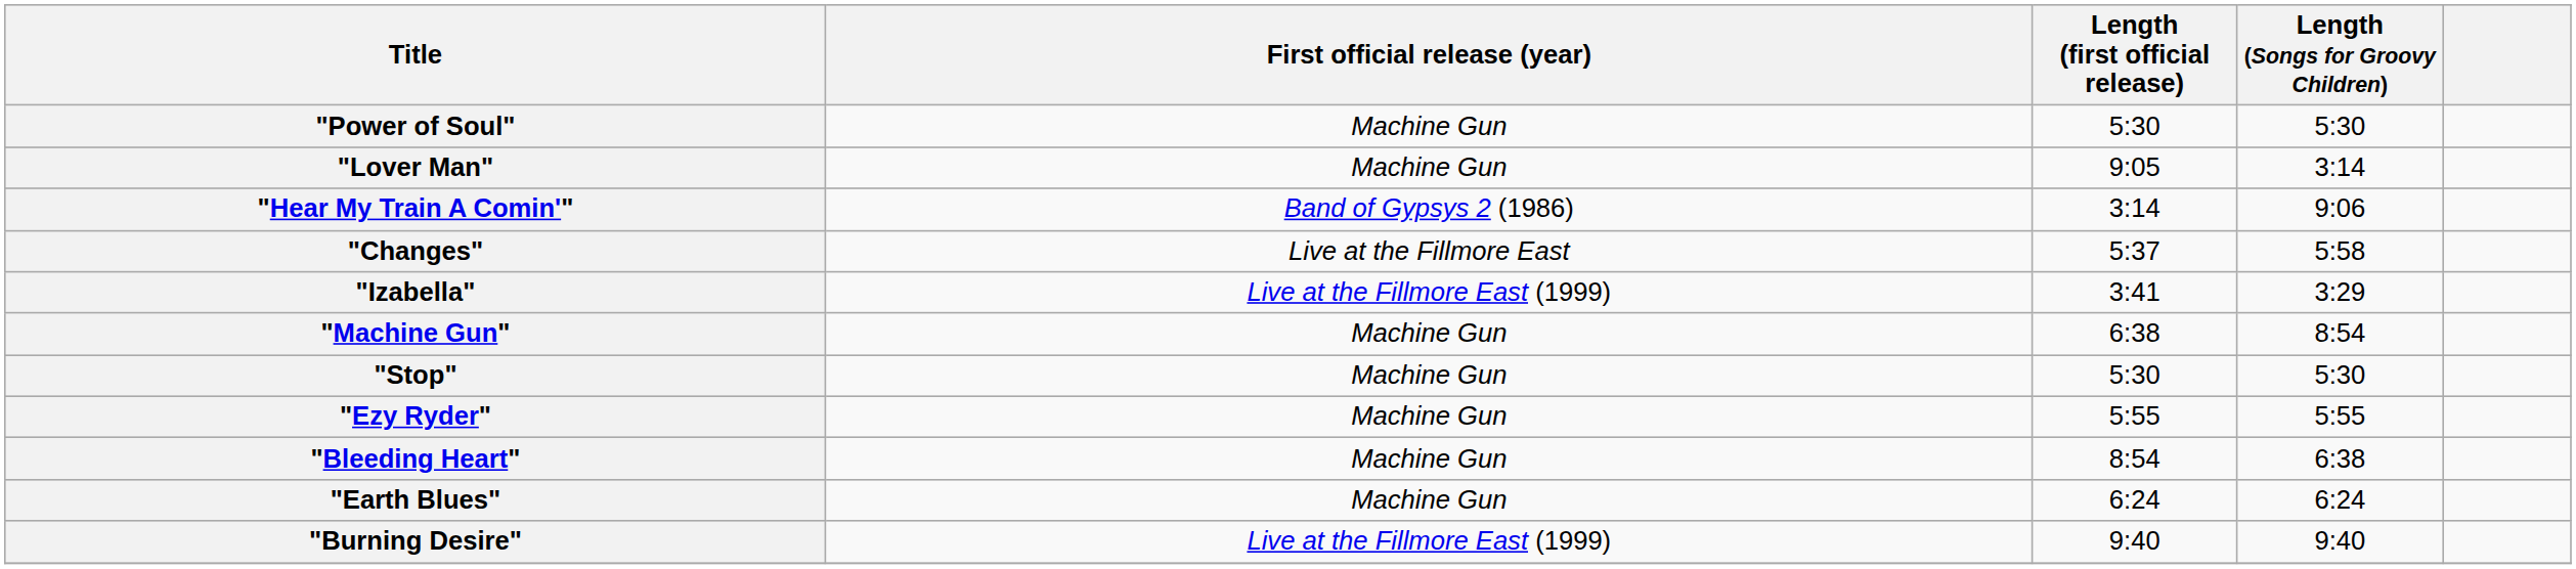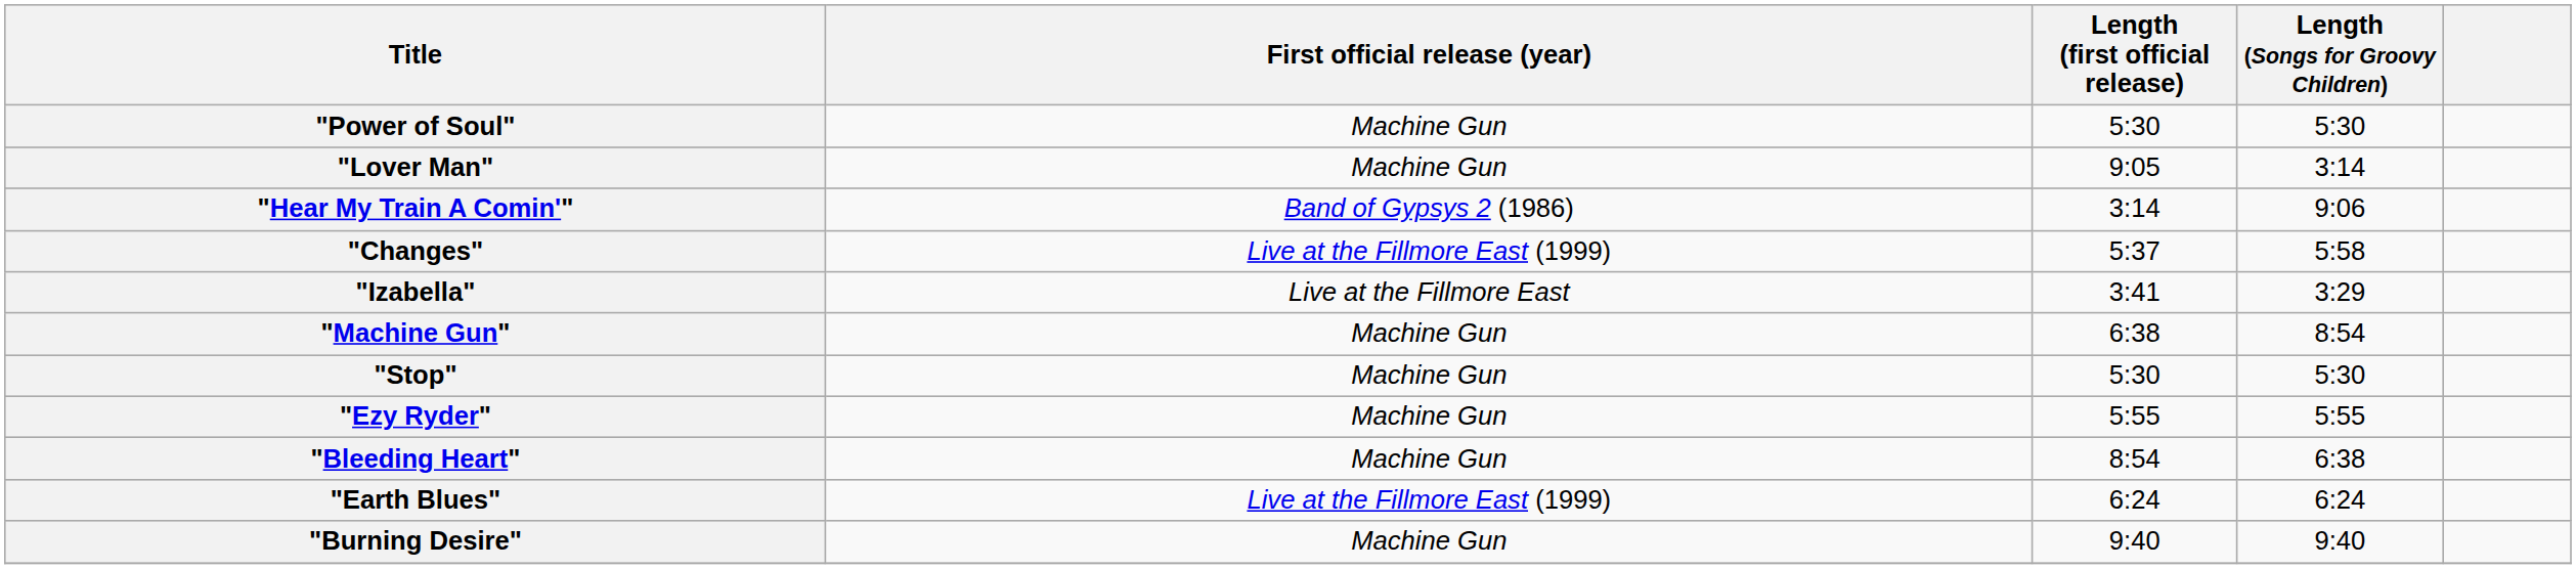 <table class="wikitable sortable plainrowheaders" style="text-align:center;">
 <tr>
 <th scope="col" width=32%>Title</th>
 <th scope="col" width=47%>First official release (year)</th>
 <th scope="col" width=8%>Length<br>(first official release)</th>
 <th scope="col" width=8%>Length<br><small>(<em>Songs for Groovy Children</em>)</small></th>
 <th scope="col"  width=5% class="unsortable"></th>
 </tr>
 <tr>
 <th scope="row">"Power of Soul"</th>
 <td><em>Machine Gun</em></td>
 <td>5:30</td>
 <td>5:30</td>
 <td></td>
 </tr>
 <tr>
 <th scope="row">"Lover Man"</th>
 <td><em>Machine Gun</em></td>
 <td>9:05</td>
 <td>3:14</td>
 <td></td>
 </tr>
 <tr>
 <th scope="row">"<a href='#'>Hear My Train A Comin'</a>"</th>
 <td><em><a href='#'>Band of Gypsys 2</a></em> (1986)</td>
 <td>3:14</td>
 <td>9:06</td>
 <td></td>
 </tr>
 <tr>
 <th scope="row">"Changes"</th>
-<td><em>Live at the Fillmore East</em></td>
+<td><em><a href='#'>Live at the Fillmore East</a></em> (1999)</td>
 <td>5:37</td>
 <td>5:58</td>
 <td></td>
 </tr>
 <tr>
 <th scope="row">"Izabella"</th>
-<td><em><a href='#'>Live at the Fillmore East</a></em> (1999)</td>
+<td><em>Live at the Fillmore East</em></td>
 <td>3:41</td>
 <td>3:29</td>
 <td></td>
 </tr>
 <tr>
 <th scope="row">"<a href='#'>Machine Gun</a>"</th>
 <td><em>Machine Gun</em></td>
 <td>6:38</td>
 <td>8:54</td>
 <td></td>
 </tr>
 <tr>
 <th scope="row">"Stop"</th>
 <td><em>Machine Gun</em></td>
 <td>5:30</td>
 <td>5:30</td>
 <td></td>
 </tr>
 <tr>
 <th scope="row">"<a href='#'>Ezy Ryder</a>"</th>
 <td><em>Machine Gun</em></td>
 <td>5:55</td>
 <td>5:55</td>
 <td></td>
 </tr>
 <tr>
 <th scope="row">"<a href='#'>Bleeding Heart</a>"</th>
 <td><em>Machine Gun</em></td>
 <td>8:54</td>
 <td>6:38</td>
 <td></td>
 </tr>
 <tr>
 <th scope="row">"Earth Blues"</th>
-<td><em>Machine Gun</em></td>
+<td><em><a href='#'>Live at the Fillmore East</a></em> (1999)</td>
 <td>6:24</td>
 <td>6:24</td>
 <td></td>
 </tr>
 <tr>
 <th scope="row">"Burning Desire"</th>
-<td><em><a href='#'>Live at the Fillmore East</a></em> (1999)</td>
+<td><em>Machine Gun</em></td>
 <td>9:40</td>
 <td>9:40</td>
 <td></td>
 </tr>
 <tr>
 </tr>
 </table>
